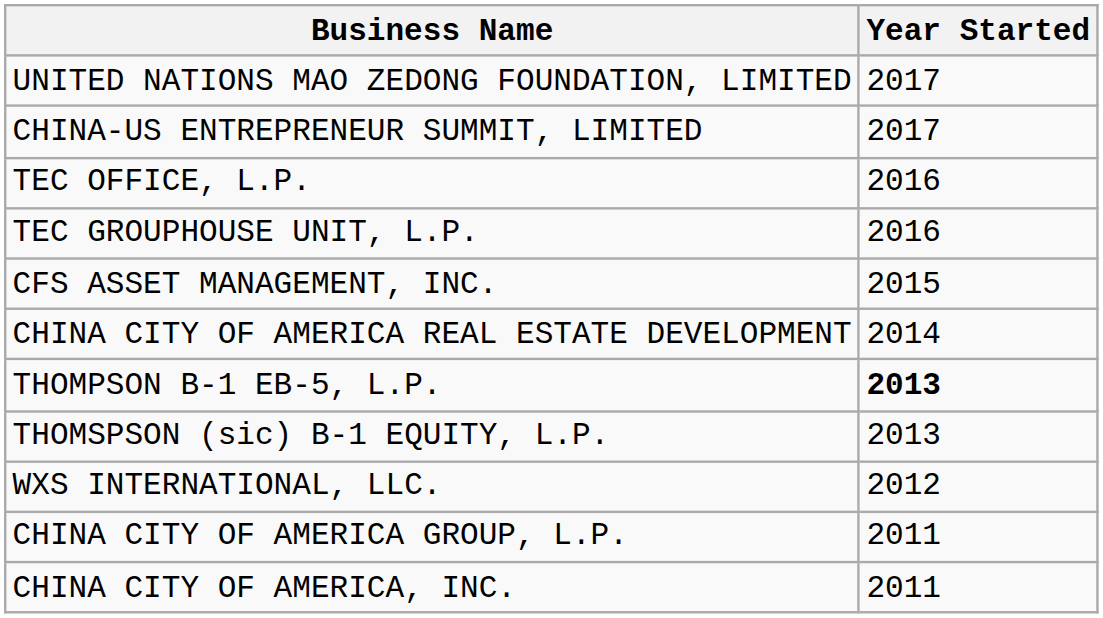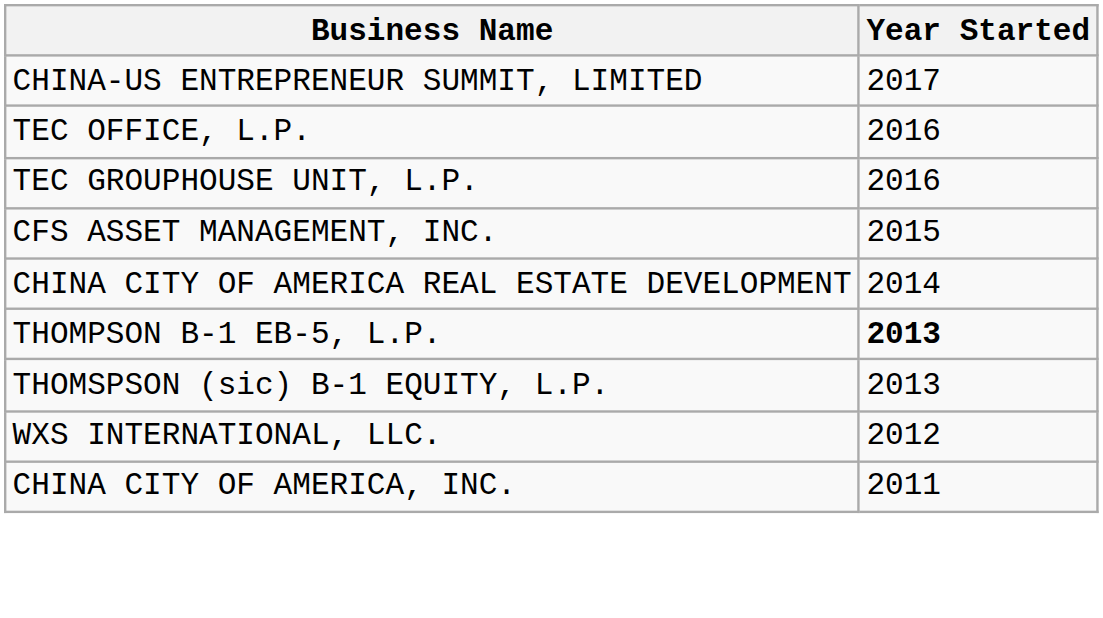 <table class="wikitable">
 <tr>
 <th>Business Name</th>
 <th>Year Started</th>
-</tr>
-<tr>
-<td>UNITED NATIONS MAO ZEDONG FOUNDATION, LIMITED</td>
-<td>2017</td>
 </tr>
 <tr>
 <td>CHINA-US ENTREPRENEUR SUMMIT, LIMITED</td>
 <td>2017</td>
 </tr>
 <tr>
 <td>TEC OFFICE, L.P.</td>
 <td>2016</td>
 </tr>
 <tr>
 <td>TEC GROUPHOUSE UNIT, L.P.</td>
 <td>2016</td>
 </tr>
 <tr>
 <td>CFS ASSET MANAGEMENT, INC.</td>
 <td>2015</td>
 </tr>
 <tr>
 <td>CHINA CITY OF AMERICA REAL ESTATE DEVELOPMENT</td>
 <td>2014</td>
 </tr>
 <tr>
 <td>THOMPSON B-1 EB-5, L.P.</td>
 <td><strong>2013</strong></td>
 </tr>
 <tr>
 <td>THOMSPSON (sic) B-1 EQUITY, L.P.</td>
 <td>2013</td>
 </tr>
 <tr>
 <td>WXS INTERNATIONAL, LLC.</td>
 <td>2012</td>
 </tr>
 <tr>
-<td>CHINA CITY OF AMERICA GROUP, L.P.</td>
-<td>2011</td>
-</tr>
-<tr>
 <td>CHINA CITY OF AMERICA, INC.</td>
 <td>2011</td>
 </tr>
 </table>
